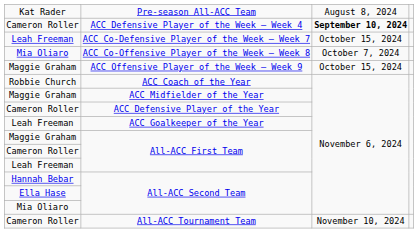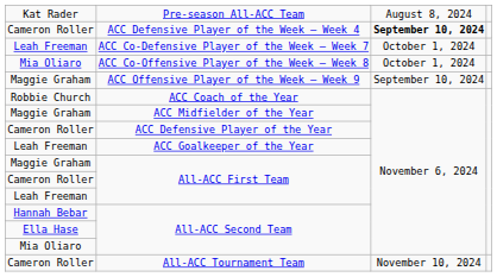 <table class="wikitable sortable" style="text-align: center">
 <tr>
 <td>Kat Rader</td>
 <td><a href='#'>Pre-season All-ACC Team</a></td>
 <td>August 8, 2024</td>
 <td></td>
 </tr>
 <tr>
 <td>Cameron Roller</td>
 <td><a href='#'>ACC Defensive Player of the Week – Week 4</a></td>
 <td><strong>September 10, 2024</strong></td>
 <td></td>
 </tr>
 <tr>
 <td><a href='#'>Leah Freeman</a></td>
 <td><a href='#'>ACC Co-Defensive Player of the Week – Week 7</a></td>
-<td>October 15, 2024</td>
+<td>October 1, 2024</td>
 <td></td>
 </tr>
 <tr>
 <td><a href='#'>Mia Oliaro</a></td>
 <td><a href='#'>ACC Co-Offensive Player of the Week – Week 8</a></td>
-<td>October 7, 2024</td>
+<td>October 1, 2024</td>
 <td></td>
 </tr>
 <tr>
 <td>Maggie Graham</td>
 <td><a href='#'>ACC Offensive Player of the Week – Week 9</a></td>
-<td>October 15, 2024</td>
+<td>September 10, 2024</td>
 <td></td>
 </tr>
 <tr>
 <td>Robbie Church</td>
 <td><a href='#'>ACC Coach of the Year</a></td>
 <td rowspan=10>November 6, 2024</td>
 <td rowspan=10></td>
 </tr>
 <tr>
 <td>Maggie Graham</td>
 <td><a href='#'>ACC Midfielder of the Year</a></td>
 </tr>
 <tr>
 <td>Cameron Roller</td>
 <td><a href='#'>ACC Defensive Player of the Year</a></td>
 </tr>
 <tr>
 <td>Leah Freeman</td>
 <td><a href='#'>ACC Goalkeeper of the Year</a></td>
 </tr>
 <tr>
 <td>Maggie Graham</td>
 <td rowspan=3><a href='#'>All-ACC First Team</a></td>
 </tr>
 <tr>
 <td>Cameron Roller</td>
 </tr>
 <tr>
 <td>Leah Freeman</td>
 </tr>
 <tr>
 <td><a href='#'>Hannah Bebar</a></td>
 <td rowspan=3><a href='#'>All-ACC Second Team</a></td>
 </tr>
 <tr>
 <td><a href='#'>Ella Hase</a></td>
 </tr>
 <tr>
 <td>Mia Oliaro</td>
 </tr>
 <tr>
 <td>Cameron Roller</td>
 <td><a href='#'>All-ACC Tournament Team</a></td>
 <td>November 10, 2024</td>
 <td></td>
 </tr>
 </table>
